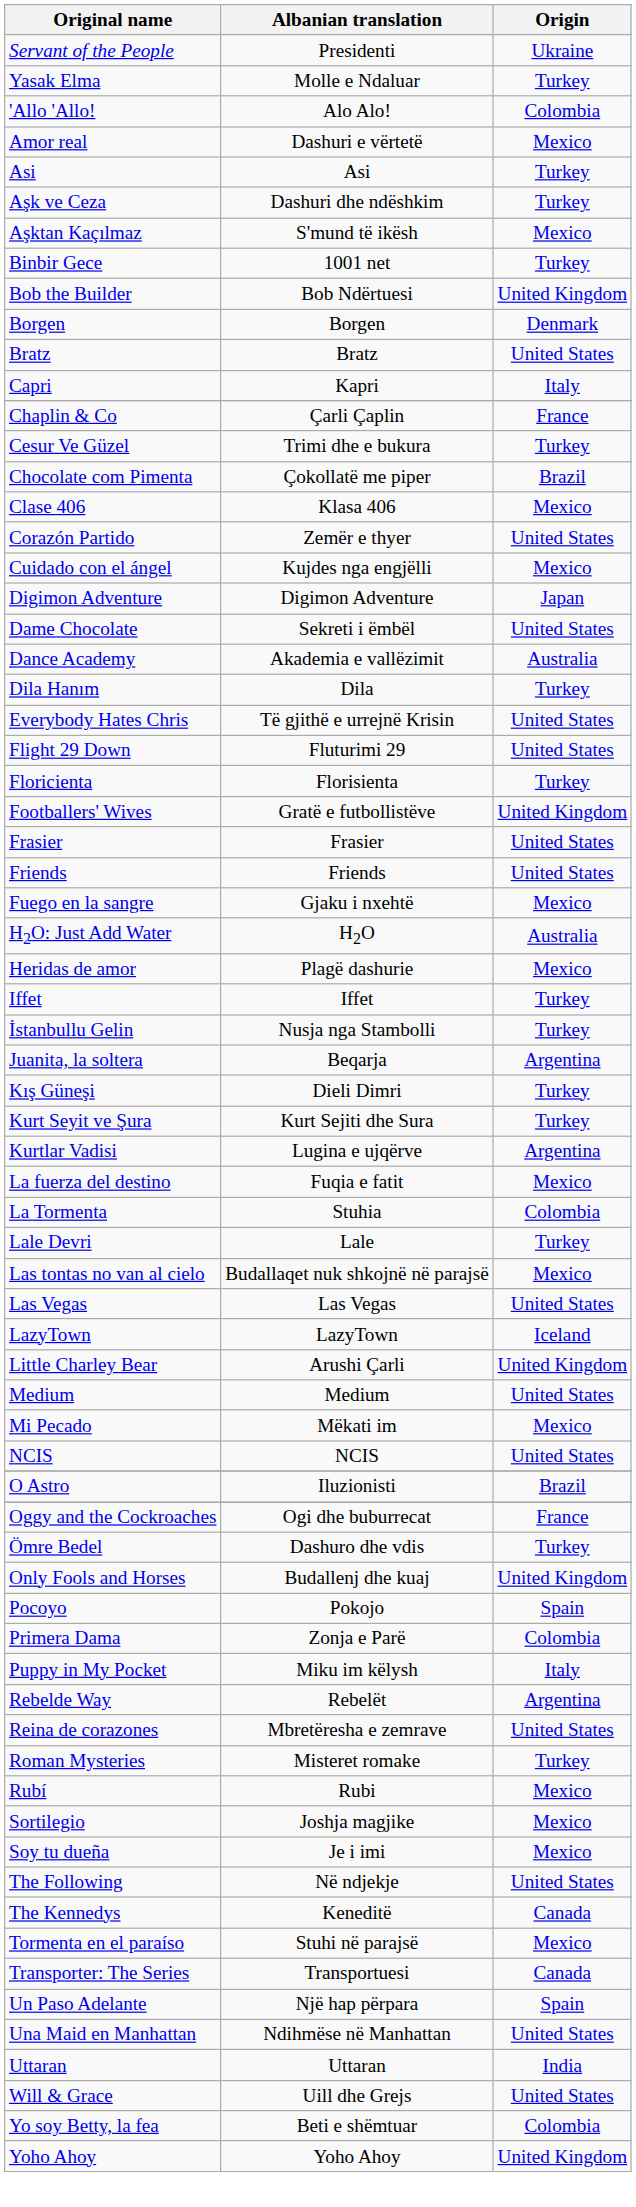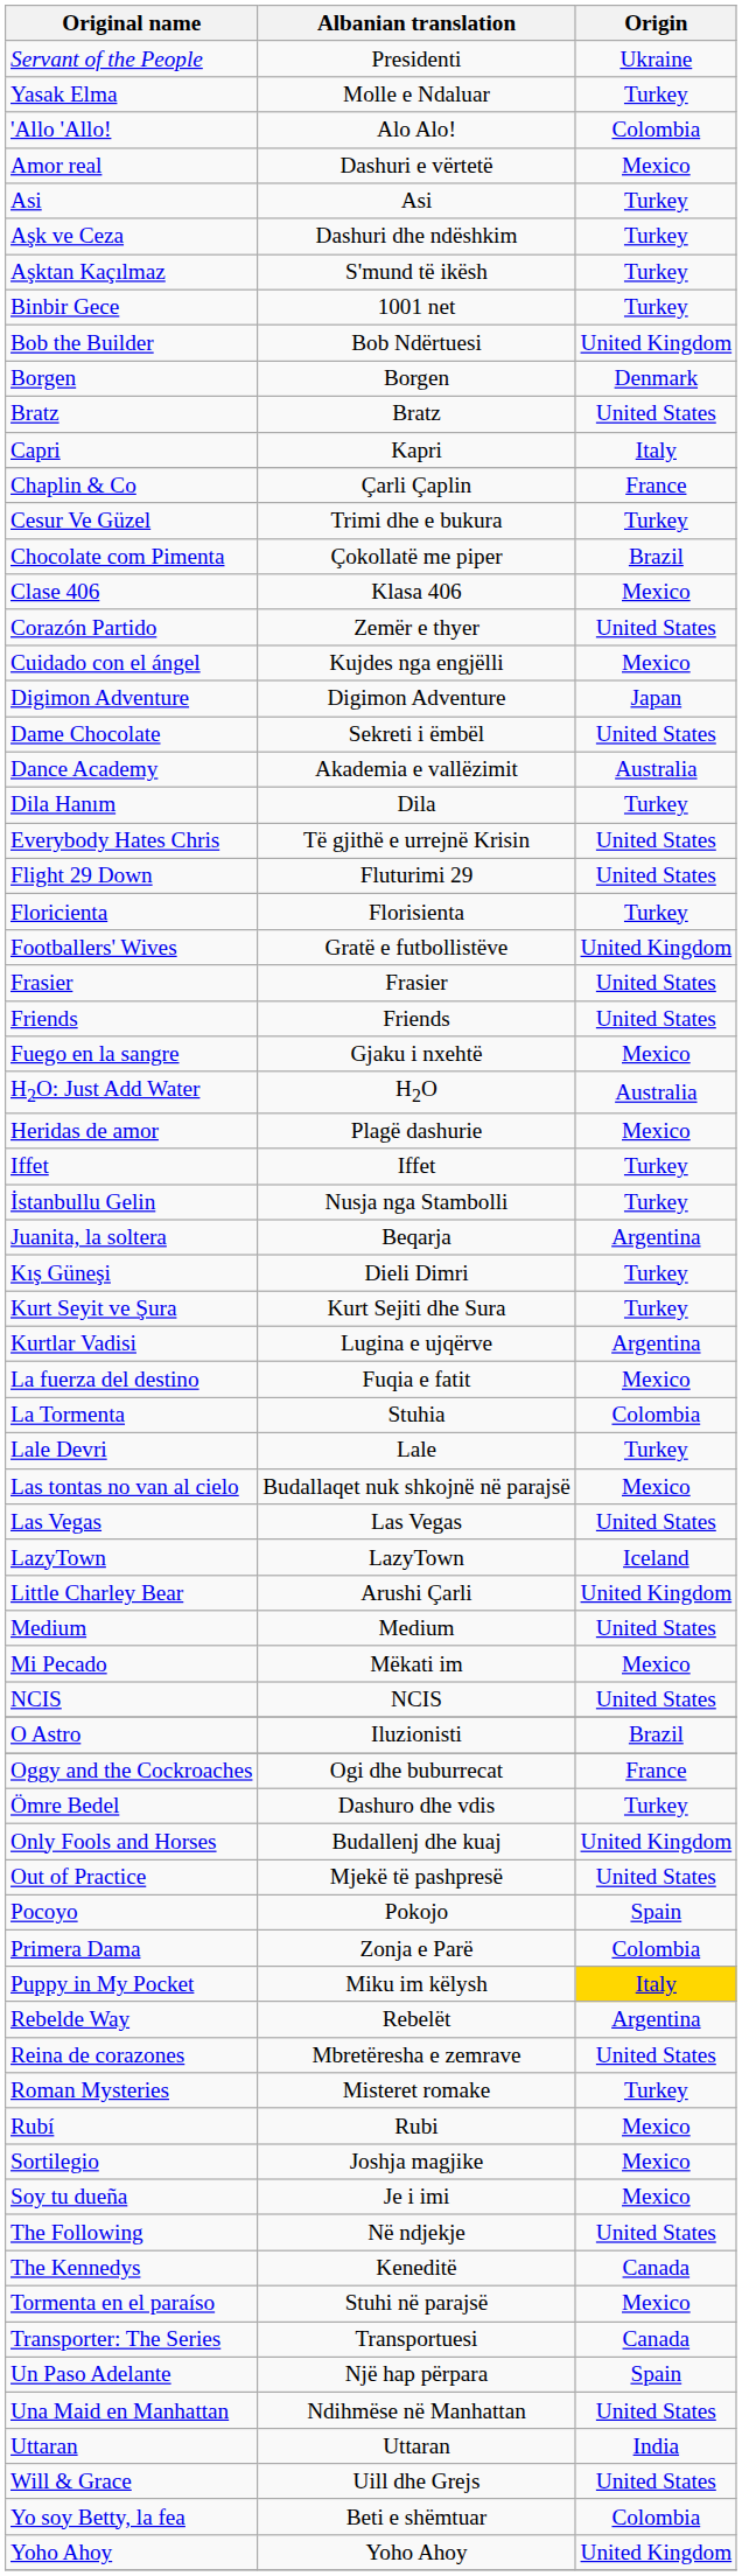 <table class="wikitable">
 <tr>
 <th>Original name</th>
 <th>Albanian translation</th>
 <th>Origin</th>
 </tr>
 <tr>
 <td><em><a href='#'>Servant of the People</a></td>
 <td align=center>Presidenti</td>
 <td align=center><a href='#'>Ukraine</a></td>
 </tr>
 <tr>
 <td></em><a href='#'>Yasak Elma</a><em></td>
 <td align=center>Molle e Ndaluar</td>
 <td align=center><a href='#'>Turkey</a></td>
 </tr>
 <tr>
 <td></em><a href='#'>'Allo 'Allo!</a><em></td>
 <td align=center>Alo Alo!</td>
 <td align=center><a href='#'>Colombia</a></td>
 </tr>
 <tr>
 <td></em><a href='#'>Amor real</a><em></td>
 <td align=center>Dashuri e vërtetë</td>
 <td align=center><a href='#'>Mexico</a></td>
 </tr>
 <tr>
 <td></em><a href='#'>Asi</a><em></td>
 <td align=center>Asi</td>
 <td align=center><a href='#'>Turkey</a></td>
 </tr>
 <tr>
 <td></em><a href='#'>Aşk ve Ceza</a><em></td>
 <td align=center>Dashuri dhe ndëshkim</td>
 <td align=center><a href='#'>Turkey</a></td>
 </tr>
 <tr>
 <td></em><a href='#'>Aşktan Kaçılmaz</a><em></td>
 <td align=center>S'mund të ikësh</td>
-<td align=center><a href='#'>Mexico</a></td>
+<td align=center><a href='#'>Turkey</a></td>
 </tr>
 <tr>
 <td></em><a href='#'>Binbir Gece</a><em></td>
 <td align=center>1001 net</td>
 <td align=center><a href='#'>Turkey</a></td>
 </tr>
 <tr>
 <td></em><a href='#'>Bob the Builder</a><em></td>
 <td align=center>Bob Ndërtuesi</td>
 <td align=center><a href='#'>United Kingdom</a></td>
 </tr>
 <tr>
 <td></em><a href='#'>Borgen</a><em></td>
 <td align=center>Borgen</td>
 <td align=center><a href='#'>Denmark</a></td>
 </tr>
 <tr>
 <td></em><a href='#'>Bratz</a><em></td>
 <td align=center>Bratz</td>
 <td align=center><a href='#'>United States</a></td>
 </tr>
 <tr>
 <td></em><a href='#'>Capri</a><em></td>
 <td align=center>Kapri</td>
 <td align=center><a href='#'>Italy</a></td>
 </tr>
 <tr>
 </tr>
 <tr>
 <td></em><a href='#'>Chaplin & Co</a><em></td>
 <td align=center>Çarli Çaplin</td>
 <td align=center><a href='#'>France</a></td>
 </tr>
 <tr>
 <td></em><a href='#'>Cesur Ve Güzel</a><em></td>
 <td align=center>Trimi dhe e bukura</td>
 <td align=center><a href='#'>Turkey</a></td>
 </tr>
 <tr>
 <td></em><a href='#'>Chocolate com Pimenta</a><em></td>
 <td align=center>Çokollatë me piper</td>
 <td align=center><a href='#'>Brazil</a></td>
 </tr>
 <tr>
 <td></em><a href='#'>Clase 406</a><em></td>
 <td align=center>Klasa 406</td>
 <td align=center><a href='#'>Mexico</a></td>
 </tr>
 <tr>
 <td></em><a href='#'>Corazón Partido</a><em></td>
 <td align=center>Zemër e thyer</td>
 <td align=center><a href='#'>United States</a></td>
 </tr>
 <tr>
 <td></em><a href='#'>Cuidado con el ángel</a><em></td>
 <td align=center>Kujdes nga engjëlli</td>
 <td align=center><a href='#'>Mexico</a></td>
 </tr>
 <tr>
 <td></em><a href='#'>Digimon Adventure</a><em></td>
 <td align=center>Digimon Adventure</td>
 <td align=center><a href='#'>Japan</a></td>
 </tr>
 <tr>
 <td></em><a href='#'>Dame Chocolate</a><em></td>
 <td align=center>Sekreti i ëmbël</td>
 <td align=center><a href='#'>United States</a></td>
 </tr>
 <tr>
 <td></em><a href='#'>Dance Academy</a><em></td>
 <td align=center>Akademia e vallëzimit</td>
 <td align=center><a href='#'>Australia</a></td>
 </tr>
 <tr>
 <td></em><a href='#'>Dila Hanım</a><em></td>
 <td align=center>Dila</td>
 <td align=center><a href='#'>Turkey</a></td>
 </tr>
 <tr>
 <td></em><a href='#'>Everybody Hates Chris</a><em></td>
 <td align=center>Të gjithë e urrejnë Krisin</td>
 <td align=center><a href='#'>United States</a></td>
 </tr>
 <tr>
 <td></em><a href='#'>Flight 29 Down</a><em></td>
 <td align=center>Fluturimi 29</td>
 <td align=center><a href='#'>United States</a></td>
 </tr>
 <tr>
 <td></em><a href='#'>Floricienta</a><em></td>
 <td align=center>Florisienta</td>
 <td align=center><a href='#'>Turkey</a></td>
 </tr>
 <tr>
 <td></em><a href='#'>Footballers' Wives</a><em></td>
 <td align=center>Gratë e futbollistëve</td>
 <td align=center><a href='#'>United Kingdom</a></td>
 </tr>
 <tr>
 <td></em><a href='#'>Frasier</a><em></td>
 <td align=center>Frasier</td>
 <td align=center><a href='#'>United States</a></td>
 </tr>
 <tr>
 <td></em><a href='#'>Friends</a><em></td>
 <td align=center>Friends</td>
 <td align=center><a href='#'>United States</a></td>
 </tr>
 <tr>
 <td></em><a href='#'>Fuego en la sangre</a><em></td>
 <td align=center>Gjaku i nxehtë</td>
 <td align=center><a href='#'>Mexico</a></td>
 </tr>
 <tr>
 <td></em><a href='#'>H<sub>2</sub>O: Just Add Water</a><em></td>
 <td align=center>H<sub>2</sub>O</td>
 <td align=center><a href='#'>Australia</a></td>
 </tr>
 <tr>
 <td></em><a href='#'>Heridas de amor</a><em></td>
 <td align=center>Plagë dashurie</td>
 <td align=center><a href='#'>Mexico</a></td>
 </tr>
 <tr>
 <td></em><a href='#'>Iffet</a><em></td>
 <td align=center>Iffet</td>
 <td align=center><a href='#'>Turkey</a></td>
 </tr>
 <tr>
 <td></em><a href='#'>İstanbullu Gelin</a><em></td>
 <td align=center>Nusja nga Stambolli</td>
 <td align=center><a href='#'>Turkey</a></td>
 </tr>
 <tr>
 <td></em><a href='#'>Juanita, la soltera</a><em></td>
 <td align=center>Beqarja</td>
 <td align=center><a href='#'>Argentina</a></td>
 </tr>
 <tr>
 <td></em><a href='#'>Kış Güneşi</a><em></td>
 <td align=center>Dieli Dimri</td>
 <td align=center><a href='#'>Turkey</a></td>
 </tr>
 <tr>
 <td></em><a href='#'>Kurt Seyit ve Şura</a><em></td>
 <td align=center>Kurt Sejiti dhe Sura</td>
 <td align=center><a href='#'>Turkey</a></td>
 </tr>
 <tr>
 <td></em><a href='#'>Kurtlar Vadisi</a><em></td>
 <td align=center>Lugina e ujqërve</td>
 <td align=center><a href='#'>Argentina</a></td>
 </tr>
 <tr>
 <td></em><a href='#'>La fuerza del destino</a><em></td>
 <td align=center>Fuqia e fatit</td>
 <td align=center><a href='#'>Mexico</a></td>
 </tr>
 <tr>
 <td></em><a href='#'>La Tormenta</a><em></td>
 <td align=center>Stuhia</td>
 <td align=center><a href='#'>Colombia</a></td>
 </tr>
 <tr>
 <td></em><a href='#'>Lale Devri</a><em></td>
 <td align=center>Lale</td>
 <td align=center><a href='#'>Turkey</a></td>
 </tr>
 <tr>
 <td></em><a href='#'>Las tontas no van al cielo</a><em></td>
 <td align=center>Budallaqet nuk shkojnë në parajsë</td>
 <td align=center><a href='#'>Mexico</a></td>
 </tr>
 <tr>
 <td></em><a href='#'>Las Vegas</a><em></td>
 <td align=center>Las Vegas</td>
 <td align=center><a href='#'>United States</a></td>
 </tr>
 <tr>
 <td></em><a href='#'>LazyTown</a><em></td>
 <td align=center>LazyTown</td>
 <td align=center><a href='#'>Iceland</a></td>
 </tr>
 <tr>
 <td></em><a href='#'>Little Charley Bear</a><em></td>
 <td align=center>Arushi Çarli</td>
 <td align=center><a href='#'>United Kingdom</a></td>
 </tr>
 <tr>
 <td></em><a href='#'>Medium</a><em></td>
 <td align=center>Medium</td>
 <td align=center><a href='#'>United States</a></td>
 </tr>
 <tr>
 <td></em><a href='#'>Mi Pecado</a><em></td>
 <td align=center>Mëkati im</td>
 <td align=center><a href='#'>Mexico</a></td>
 </tr>
 <tr>
 <td></em><a href='#'>NCIS</a><em></td>
 <td align=center>NCIS</td>
 <td align=center><a href='#'>United States</a></td>
 </tr>
 <tr>
 </tr>
 <tr>
 <td></em><a href='#'>O Astro</a><em></td>
 <td align=center>Iluzionisti</td>
 <td align=center><a href='#'>Brazil</a></td>
 </tr>
 <tr>
 </tr>
 <tr>
 <td></em><a href='#'>Oggy and the Cockroaches</a><em></td>
 <td align=center>Ogi dhe buburrecat</td>
 <td align=center><a href='#'>France</a></td>
 </tr>
 <tr>
 <td></em><a href='#'>Ömre Bedel</a><em></td>
 <td align=center>Dashuro dhe vdis</td>
 <td align=center><a href='#'>Turkey</a></td>
 </tr>
 <tr>
 <td></em><a href='#'>Only Fools and Horses</a><em></td>
 <td align=center>Budallenj dhe kuaj</td>
 <td align=center><a href='#'>United Kingdom</a></td>
 </tr>
 <tr>
+<td></em><a href='#'>Out of Practice</a><em></td>
+<td align=center>Mjekë të pashpresë</td>
+<td align=center><a href='#'>United States</a></td>
+</tr>
+<tr>
 <td></em><a href='#'>Pocoyo</a><em></td>
 <td align=center>Pokojo</td>
 <td align=center><a href='#'>Spain</a></td>
 </tr>
 <tr>
 <td></em><a href='#'>Primera Dama</a><em></td>
 <td align=center>Zonja e Parë</td>
 <td align=center><a href='#'>Colombia</a></td>
 </tr>
 <tr>
 <td></em><a href='#'>Puppy in My Pocket</a><em></td>
 <td align=center>Miku im këlysh</td>
-<td align=center><a href='#'>Italy</a></td>
+<td align=center style="background: gold;"><a href='#'>Italy</a></td>
 </tr>
 <tr>
 <td></em><a href='#'>Rebelde Way</a><em></td>
 <td align=center>Rebelët</td>
 <td align=center><a href='#'>Argentina</a></td>
 </tr>
 <tr>
 <td></em><a href='#'>Reina de corazones</a><em></td>
 <td align=center>Mbretëresha e zemrave</td>
 <td align=center><a href='#'>United States</a></td>
 </tr>
 <tr>
 <td></em><a href='#'>Roman Mysteries</a><em></td>
 <td align=center>Misteret romake</td>
 <td align=center><a href='#'>Turkey</a></td>
 </tr>
 <tr>
 <td></em><a href='#'>Rubí</a><em></td>
 <td align=center>Rubi</td>
 <td align=center><a href='#'>Mexico</a></td>
 </tr>
 <tr>
 <td></em><a href='#'>Sortilegio</a><em></td>
 <td align=center>Joshja magjike</td>
 <td align=center><a href='#'>Mexico</a></td>
 </tr>
 <tr>
 <td></em><a href='#'>Soy tu dueña</a><em></td>
 <td align=center>Je i imi</td>
 <td align=center><a href='#'>Mexico</a></td>
 </tr>
 <tr>
 <td></em><a href='#'>The Following</a><em></td>
 <td align=center>Në ndjekje</td>
 <td align=center><a href='#'>United States</a></td>
 </tr>
 <tr>
 <td></em><a href='#'>The Kennedys</a><em></td>
 <td align=center>Keneditë</td>
 <td align=center><a href='#'>Canada</a></td>
 </tr>
 <tr>
 <td></em><a href='#'>Tormenta en el paraíso</a><em></td>
 <td align=center>Stuhi në parajsë</td>
 <td align=center><a href='#'>Mexico</a></td>
 </tr>
 <tr>
 <td></em><a href='#'>Transporter: The Series</a><em></td>
 <td align=center>Transportuesi</td>
 <td align=center><a href='#'>Canada</a></td>
 </tr>
 <tr>
 <td></em><a href='#'>Un Paso Adelante</a><em></td>
 <td align=center>Një hap përpara</td>
 <td align=center><a href='#'>Spain</a></td>
 </tr>
 <tr>
 <td></em><a href='#'>Una Maid en Manhattan</a><em></td>
 <td align=center>Ndihmëse në Manhattan</td>
 <td align=center><a href='#'>United States</a></td>
 </tr>
 <tr>
 <td></em><a href='#'>Uttaran</a><em></td>
 <td align=center>Uttaran</td>
 <td align=center><a href='#'>India</a></td>
 </tr>
 <tr>
 <td></em><a href='#'>Will & Grace</a><em></td>
 <td align=center>Uill dhe Grejs</td>
 <td align=center><a href='#'>United States</a></td>
 </tr>
 <tr>
 <td></em><a href='#'>Yo soy Betty, la fea</a><em></td>
 <td align=center>Beti e shëmtuar</td>
 <td align=center><a href='#'>Colombia</a></td>
 </tr>
 <tr>
 <td></em><a href='#'>Yoho Ahoy</a><em></td>
 <td align=center>Yoho Ahoy</td>
 <td align=center><a href='#'>United Kingdom</a></td>
 </tr>
 <tr>
 </tr>
 </table>
